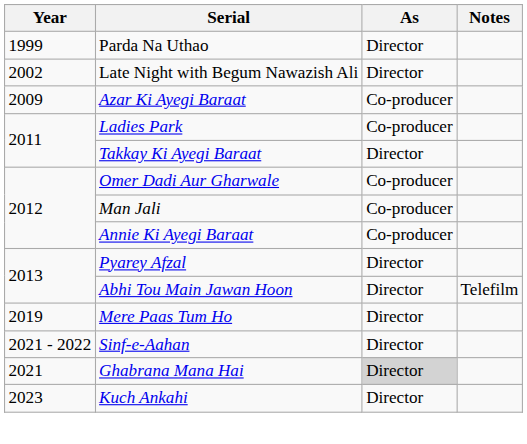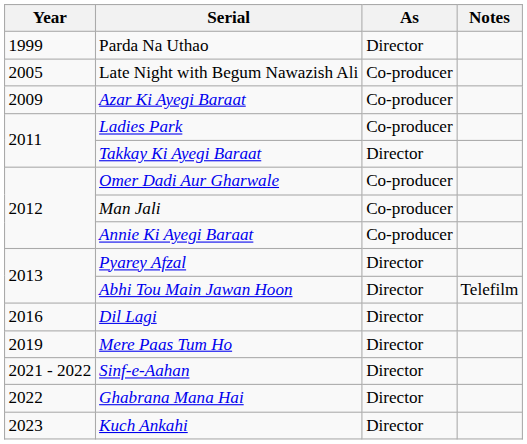 <table class="wikitable">
 <tr>
 <th>Year</th>
 <th>Serial</th>
 <th>As</th>
 <th>Notes</th>
 </tr>
 <tr>
 <td>1999</td>
 <td>Parda Na Uthao</td>
 <td>Director</td>
 <td></td>
 </tr>
 <tr>
-<td>2002</td>
+<td>2005</td>
 <td>Late Night with Begum Nawazish Ali</td>
-<td>Director</td>
+<td>Co-producer</td>
 <td></td>
 </tr>
 <tr>
 <td>2009</td>
 <td><em><a href='#'>Azar Ki Ayegi Baraat</a></em></td>
 <td>Co-producer</td>
 <td></td>
 </tr>
 <tr>
 <td rowspan="2">2011</td>
 <td><em><a href='#'>Ladies Park</a></em></td>
 <td>Co-producer</td>
 <td></td>
 </tr>
 <tr>
 <td><em><a href='#'>Takkay Ki Ayegi Baraat</a></em></td>
 <td>Director</td>
 <td></td>
 </tr>
 <tr>
 <td rowspan="3">2012</td>
 <td><em><a href='#'>Omer Dadi Aur Gharwale</a></em></td>
 <td>Co-producer</td>
 <td></td>
 </tr>
 <tr>
 <td><em>Man Jali</em></td>
 <td>Co-producer</td>
 <td></td>
 </tr>
 <tr>
 <td><em><a href='#'>Annie Ki Ayegi Baraat</a></em></td>
 <td>Co-producer</td>
 <td></td>
 </tr>
 <tr>
 <td rowspan="2">2013</td>
 <td><em><a href='#'>Pyarey Afzal</a></em></td>
 <td>Director</td>
 <td></td>
 </tr>
 <tr>
 <td><em><a href='#'>Abhi Tou Main Jawan Hoon</a></em></td>
 <td>Director</td>
 <td>Telefilm</td>
 </tr>
 <tr>
+<td>2016</td>
+<td><em><a href='#'>Dil Lagi</a></em></td>
+<td>Director</td>
+<td></td>
+</tr>
+<tr>
 <td>2019</td>
 <td><em><a href='#'>Mere Paas Tum Ho</a></em></td>
 <td>Director</td>
 <td></td>
 </tr>
 <tr>
 <td>2021 - 2022</td>
 <td><em><a href='#'>Sinf-e-Aahan</a></em></td>
 <td>Director</td>
 <td></td>
 </tr>
 <tr>
-<td>2021</td>
+<td>2022</td>
 <td><em><a href='#'>Ghabrana Mana Hai</a></em></td>
-<td style="background: lightgrey;">Director</td>
+<td>Director</td>
 <td></td>
 </tr>
 <tr>
 <td>2023</td>
 <td><em><a href='#'>Kuch Ankahi</a></em></td>
 <td>Director</td>
 <td></td>
 </tr>
 </table>
